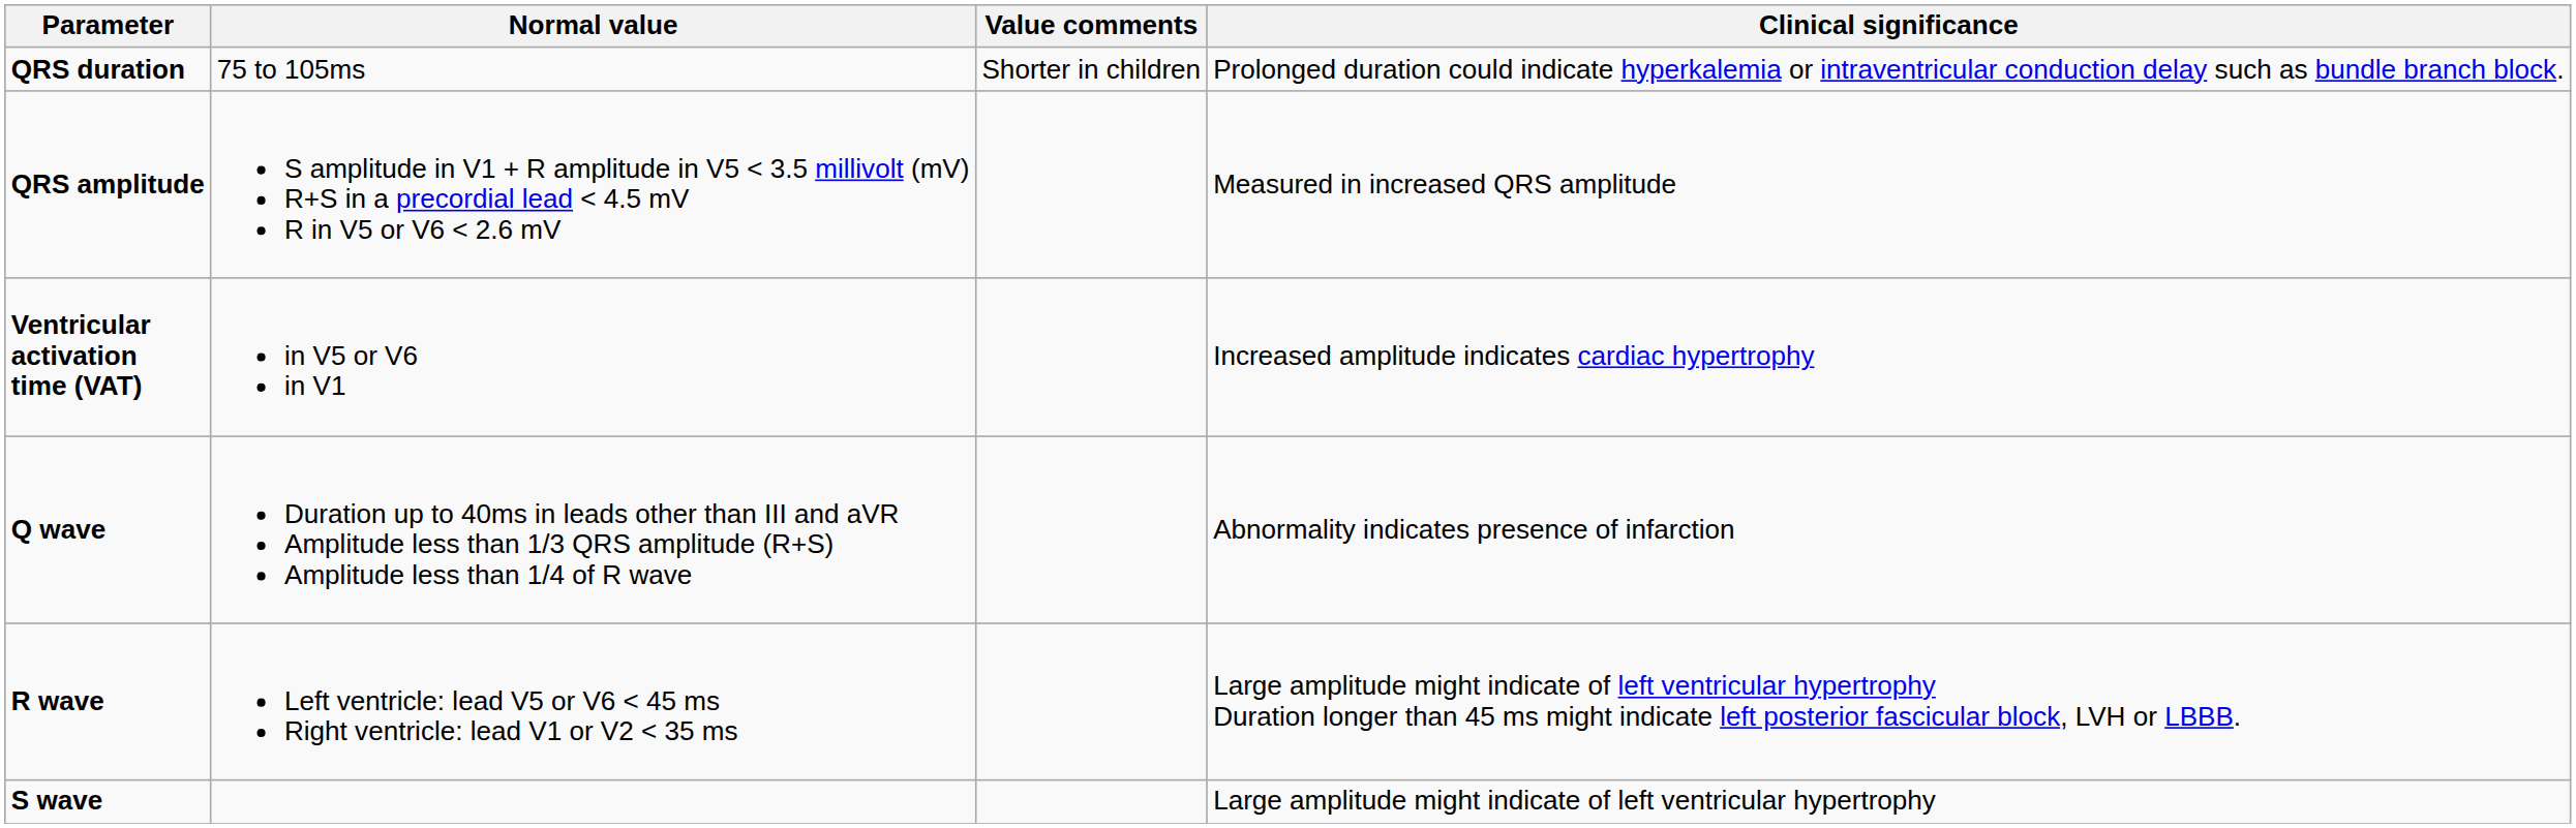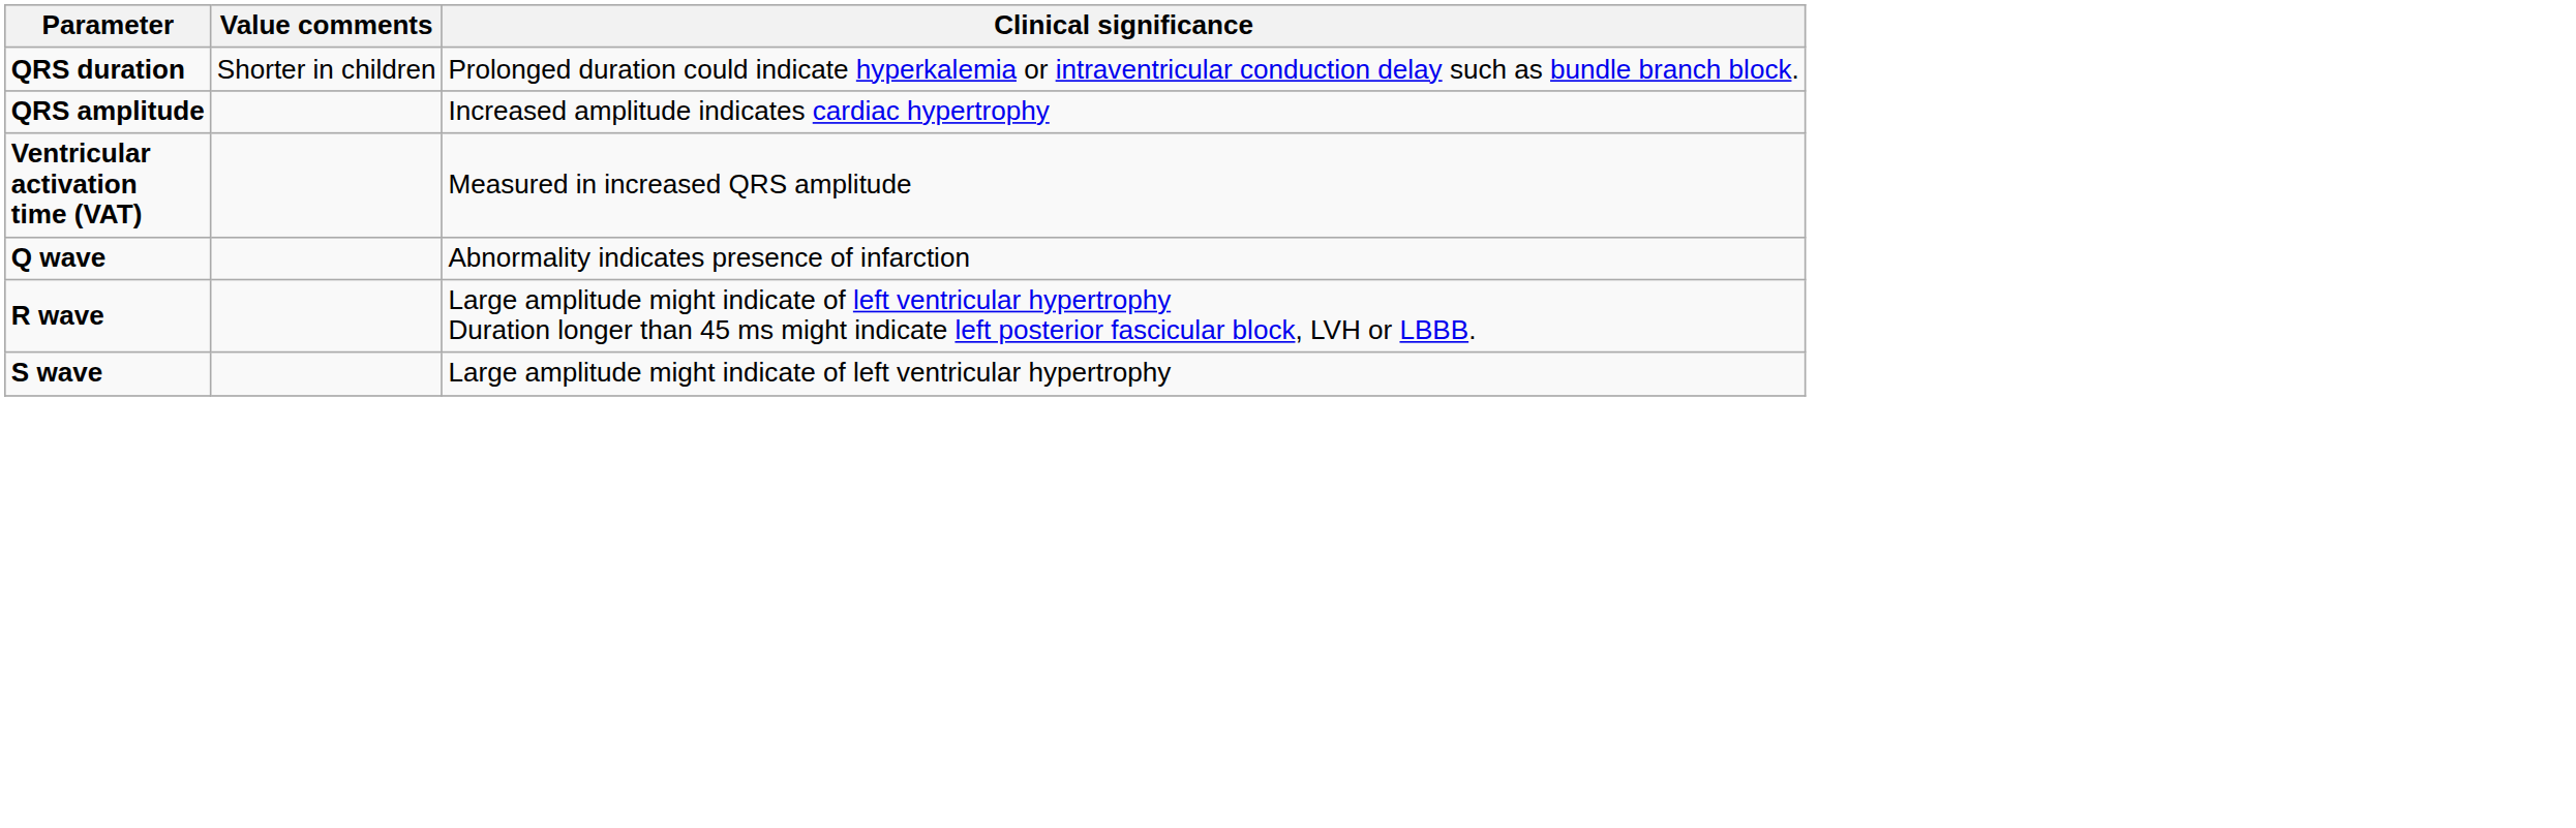 <table class="wikitable">
 <tr>
 <th>Parameter</th>
-<th>Normal value</th>
 <th>Value comments</th>
 <th>Clinical significance</th>
 </tr>
 <tr>
 <td><strong>QRS duration</strong></td>
-<td>75 to 105ms</td>
 <td>Shorter in children</td>
 <td>Prolonged duration could indicate <a href='#'>hyperkalemia</a> or <a href='#'>intraventricular conduction delay</a> such as <a href='#'>bundle branch block</a>.</td>
 </tr>
 <tr>
 <td><strong>QRS amplitude</strong></td>
-<td><br><ul><li>S amplitude in V1 + R amplitude in V5 < 3.5 <a href='#'>millivolt</a> (mV)</li><li>R+S in a <a href='#'>precordial lead</a> < 4.5 mV</li><li>R in V5 or V6 < 2.6 mV</li></ul></td>
+<td></td>
+<td>Increased amplitude indicates <a href='#'>cardiac hypertrophy</a></td>
+</tr>
+<tr>
+<td><strong>Ventricular <br>activation <br>time (VAT)</strong></td>
 <td></td>
 <td>Measured in increased QRS amplitude</td>
 </tr>
 <tr>
-<td><strong>Ventricular <br>activation <br>time (VAT)</strong></td>
-<td><br><ul><li> in V5 or V6</li><li> in V1</li></ul></td>
-<td></td>
-<td>Increased amplitude indicates <a href='#'>cardiac hypertrophy</a></td>
-</tr>
-<tr>
 <td><strong>Q wave</strong></td>
-<td><br><ul><li>Duration up to 40ms in leads other than III and aVR</li><li>Amplitude less than 1/3 QRS amplitude (R+S)</li><li>Amplitude less than 1/4 of R wave</li></ul></td>
 <td></td>
 <td>Abnormality indicates presence of infarction</td>
 </tr>
 <tr>
 <td><strong>R wave</strong></td>
-<td><br><ul><li>Left ventricle: lead V5 or V6 < 45 ms</li><li>Right ventricle: lead V1 or V2 < 35 ms</li></ul></td>
 <td></td>
 <td>Large amplitude might indicate of <a href='#'>left ventricular hypertrophy</a><br>Duration longer than 45 ms might indicate <a href='#'>left posterior fascicular block</a>, LVH or <a href='#'>LBBB</a>.</td>
 </tr>
 <tr>
 <td><strong>S wave</strong></td>
 <td></td>
-<td></td>
 <td>Large amplitude might indicate of left ventricular hypertrophy</td>
 </tr>
 </table>
